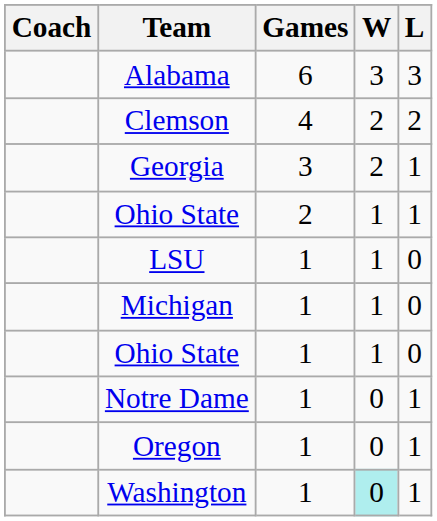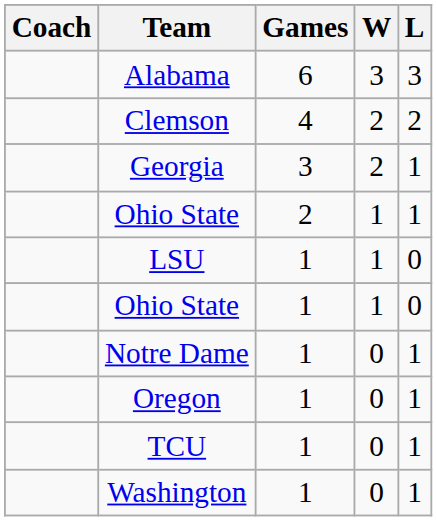 <table class="wikitable sortable" style="text-align:center">
 <tr>
 <th>Coach</th>
 <th>Team</th>
 <th>Games</th>
 <th>W</th>
 <th>L</th>
 </tr>
 <tr>
 <td></td>
 <td><a href='#'>Alabama</a></td>
 <td>6</td>
 <td>3</td>
 <td>3</td>
 </tr>
 <tr>
 <td></td>
 <td><a href='#'>Clemson</a></td>
 <td>4</td>
 <td>2</td>
 <td>2</td>
 </tr>
 <tr>
 <td></td>
 <td><a href='#'>Georgia</a></td>
 <td>3</td>
 <td>2</td>
 <td>1</td>
 </tr>
 <tr>
 <td></td>
 <td><a href='#'>Ohio State</a></td>
 <td>2</td>
 <td>1</td>
 <td>1</td>
 </tr>
 <tr>
 <td></td>
 <td><a href='#'>LSU</a></td>
 <td>1</td>
 <td>1</td>
 <td>0</td>
 </tr>
 <tr>
 <td></td>
-<td><a href='#'>Michigan</a></td>
-<td>1</td>
-<td>1</td>
-<td>0</td>
-</tr>
-<tr>
-<td></td>
 <td><a href='#'>Ohio State</a></td>
 <td>1</td>
 <td>1</td>
 <td>0</td>
 </tr>
 <tr>
 <td></td>
 <td><a href='#'>Notre Dame</a></td>
 <td>1</td>
 <td>0</td>
 <td>1</td>
 </tr>
 <tr>
 <td></td>
 <td><a href='#'>Oregon</a></td>
 <td>1</td>
 <td>0</td>
 <td>1</td>
 </tr>
 <tr>
 <td></td>
+<td><a href='#'>TCU</a></td>
+<td>1</td>
+<td>0</td>
+<td>1</td>
+</tr>
+<tr>
+<td></td>
 <td><a href='#'>Washington</a></td>
 <td>1</td>
-<td style="background: paleturquoise;">0</td>
+<td>0</td>
 <td>1</td>
 </tr>
 </table>
